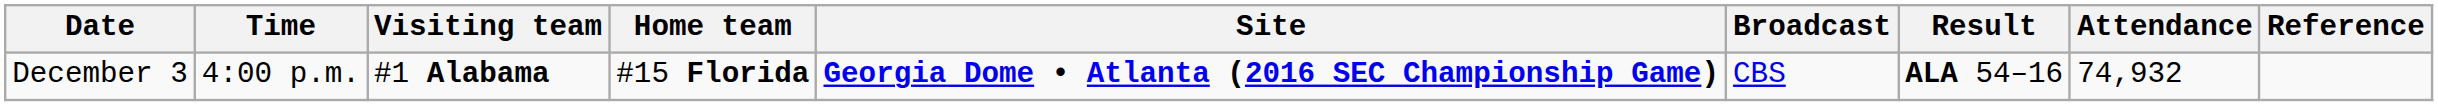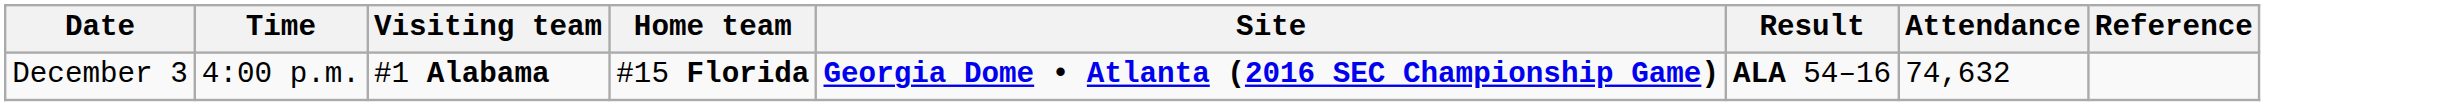 <table class="wikitable" style="font-size:95%;">
 <tr>
 <th>Date</th>
 <th>Time</th>
 <th>Visiting team</th>
 <th>Home team</th>
 <th>Site</th>
-<th>Broadcast</th>
 <th>Result</th>
 <th>Attendance</th>
 <th class="unsortable">Reference</th>
 </tr>
 <tr bgcolor=>
 <td>December 3</td>
 <td>4:00 p.m.</td>
 <td>#1 <strong>Alabama</strong></td>
 <td>#15 <strong>Florida</strong></td>
 <td><strong><a href='#'>Georgia Dome</a> • <a href='#'>Atlanta</a> (<a href='#'>2016 SEC Championship Game</a>)</strong></td>
-<td><a href='#'>CBS</a></td>
 <td><strong>ALA</strong> 54–16</td>
-<td>74,932</td>
+<td>74,632</td>
 <td style="text-align:center;"></td>
 </tr>
 </table>
